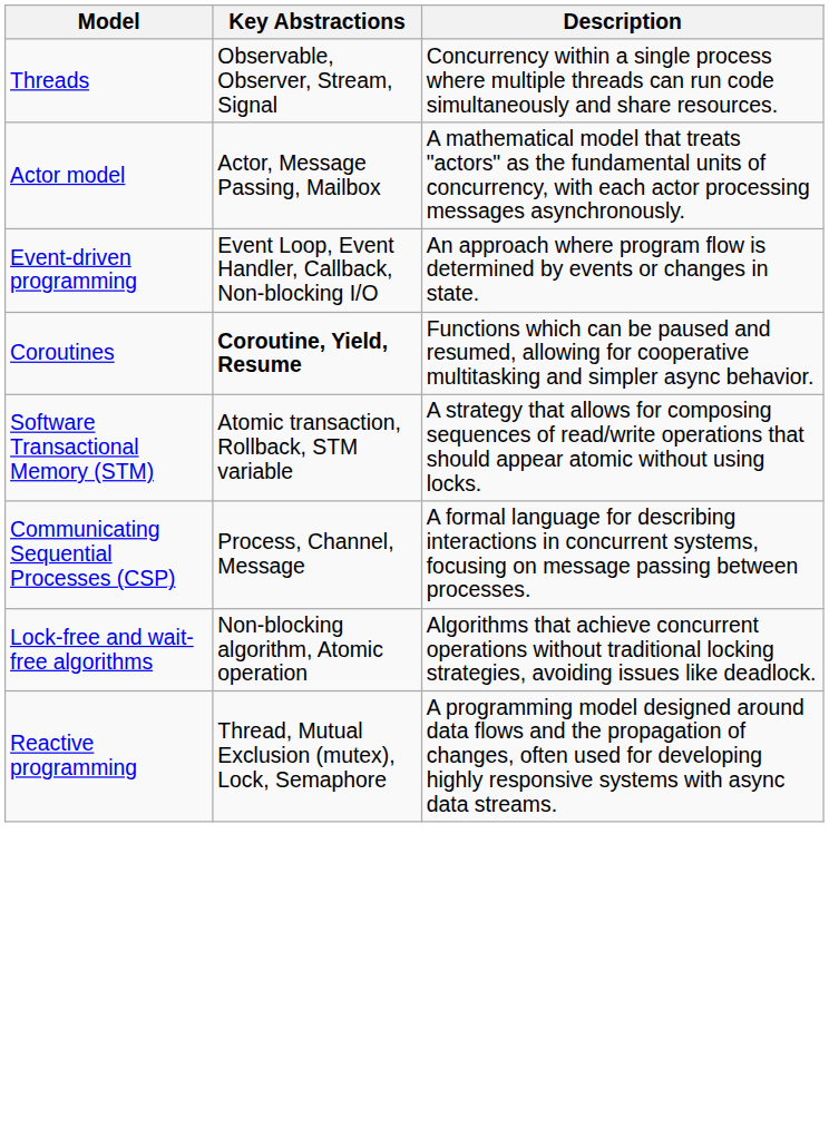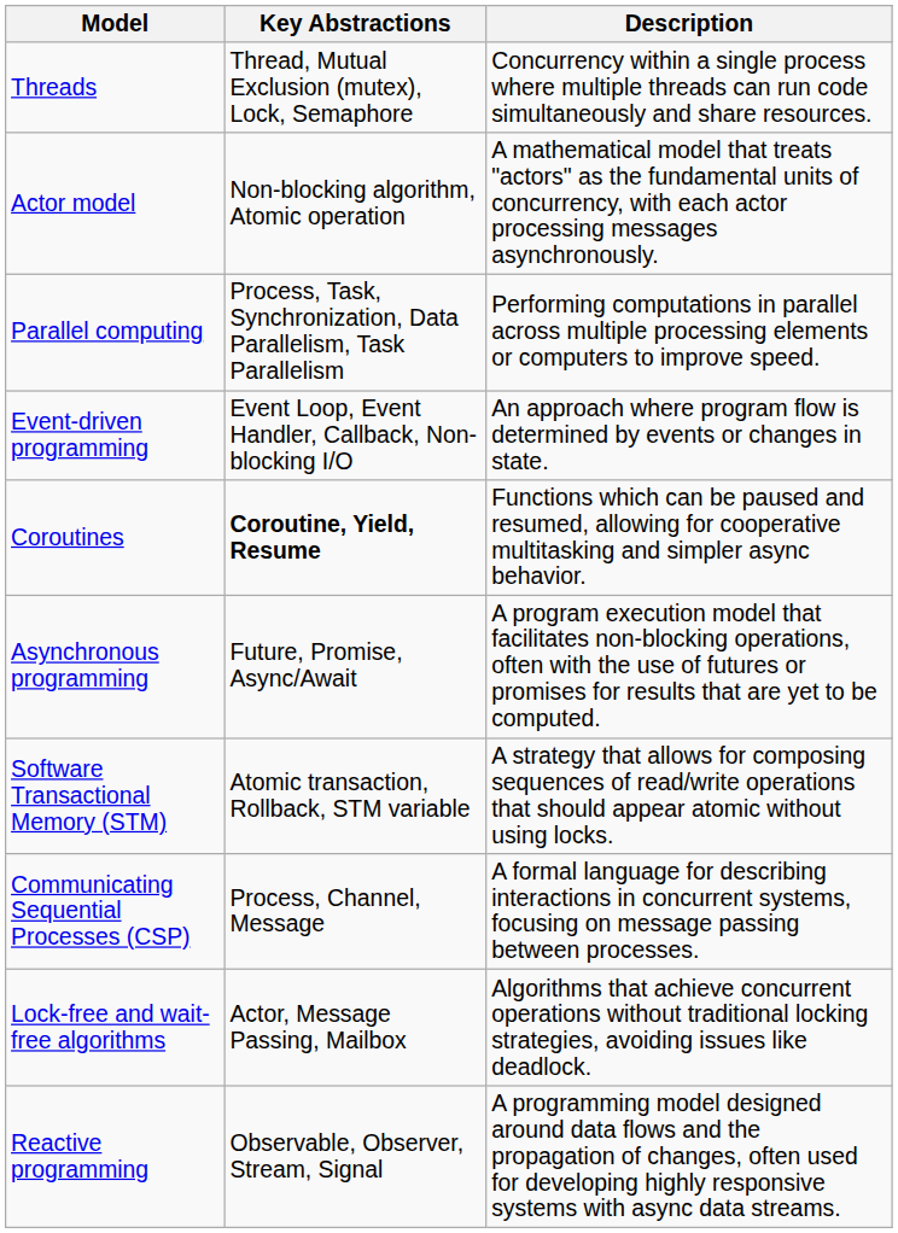 <table class="wikitable sortable">
 <tr>
 <th>Model</th>
 <th>Key Abstractions</th>
 <th>Description</th>
 </tr>
 <tr>
 <td><a href='#'>Threads</a></td>
-<td>Observable, Observer, Stream, Signal</td>
+<td>Thread, Mutual Exclusion (mutex), Lock, Semaphore</td>
 <td>Concurrency within a single process where multiple threads can run code simultaneously and share resources.</td>
 </tr>
 <tr>
 <td><a href='#'>Actor model</a></td>
-<td>Actor, Message Passing, Mailbox</td>
+<td>Non-blocking algorithm, Atomic operation</td>
 <td>A mathematical model that treats "actors" as the fundamental units of concurrency, with each actor processing messages asynchronously.</td>
+</tr>
+<tr>
+<td><a href='#'>Parallel computing</a></td>
+<td>Process, Task, Synchronization, Data Parallelism, Task Parallelism</td>
+<td>Performing computations in parallel across multiple processing elements or computers to improve speed.</td>
 </tr>
 <tr>
 <td><a href='#'>Event-driven programming</a></td>
 <td>Event Loop, Event Handler, Callback, Non-blocking I/O</td>
 <td>An approach where program flow is determined by events or changes in state.</td>
 </tr>
 <tr>
 <td><a href='#'>Coroutines</a></td>
 <td><strong>Coroutine, Yield, Resume</strong></td>
 <td>Functions which can be paused and resumed, allowing for cooperative multitasking and simpler async behavior.</td>
+</tr>
+<tr>
+<td><a href='#'>Asynchronous programming</a></td>
+<td>Future, Promise, Async/Await</td>
+<td>A program execution model that facilitates non-blocking operations, often with the use of futures or promises for results that are yet to be computed.</td>
 </tr>
 <tr>
 <td><a href='#'>Software Transactional Memory (STM)</a></td>
 <td>Atomic transaction, Rollback, STM variable</td>
 <td>A strategy that allows for composing sequences of read/write operations that should appear atomic without using locks.</td>
 </tr>
 <tr>
 <td><a href='#'>Communicating Sequential Processes (CSP)</a></td>
 <td>Process, Channel, Message</td>
 <td>A formal language for describing interactions in concurrent systems, focusing on message passing between processes.</td>
 </tr>
 <tr>
 <td><a href='#'>Lock-free and wait-free algorithms</a></td>
-<td>Non-blocking algorithm, Atomic operation</td>
+<td>Actor, Message Passing, Mailbox</td>
 <td>Algorithms that achieve concurrent operations without traditional locking strategies, avoiding issues like deadlock.</td>
 </tr>
 <tr>
 <td><a href='#'>Reactive programming</a></td>
-<td>Thread, Mutual Exclusion (mutex), Lock, Semaphore</td>
+<td>Observable, Observer, Stream, Signal</td>
 <td>A programming model designed around data flows and the propagation of changes, often used for developing highly responsive systems with async data streams.</td>
 </tr>
 </table>
